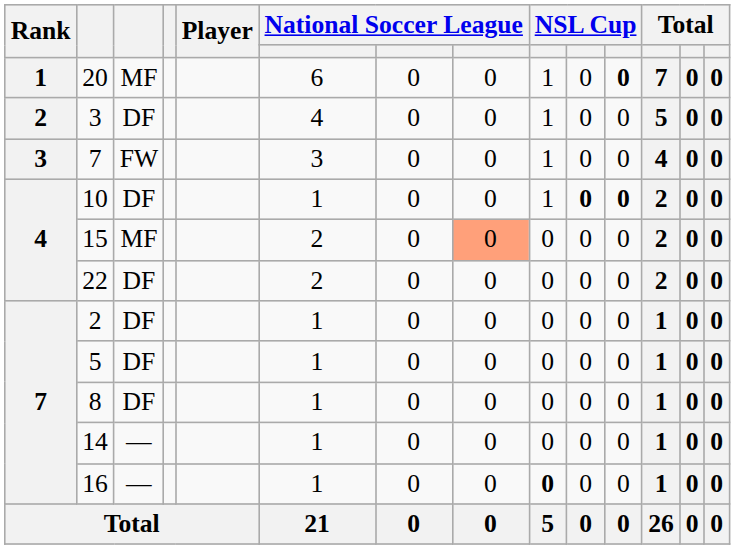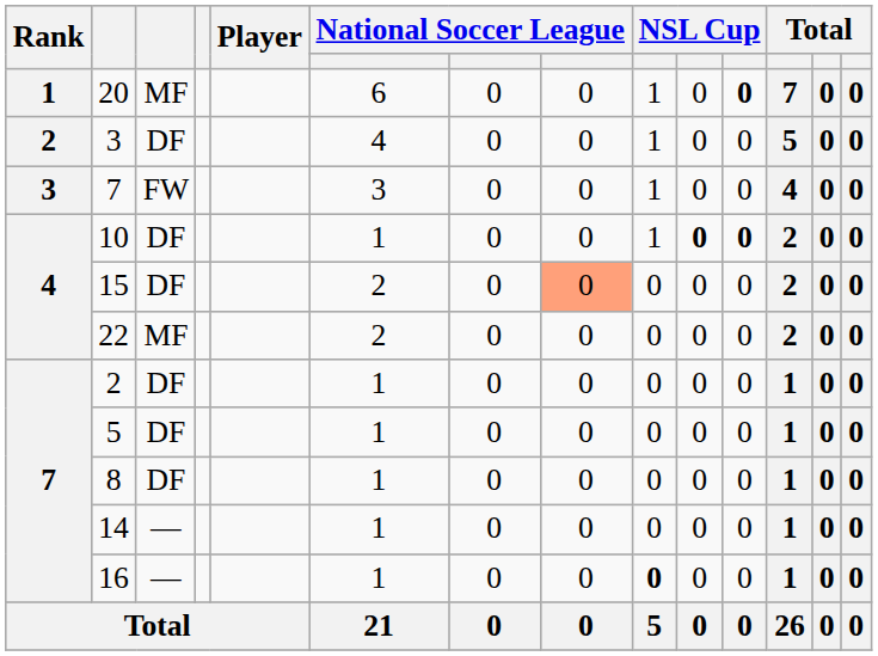 <table class="wikitable sortable" style="text-align:center">
 <tr>
 <th rowspan="2">Rank</th>
 <th rowspan="2"></th>
 <th rowspan="2"></th>
 <th rowspan="2"></th>
 <th rowspan="2">Player</th>
 <th colspan="3"><a href='#'>National Soccer League</a></th>
 <th colspan="3"><a href='#'>NSL Cup</a></th>
 <th colspan="3">Total</th>
 </tr>
 <tr>
 <th></th>
 <th></th>
 <th></th>
 <th></th>
 <th></th>
 <th></th>
 <th></th>
 <th></th>
 <th></th>
 </tr>
 <tr>
 <th>1</th>
 <td>20</td>
 <td>MF</td>
 <td></td>
 <td align="left"><br></td>
 <td>6</td>
 <td>0</td>
 <td>0<br></td>
 <td>1</td>
 <td>0</td>
 <td><strong>0<br></strong></td>
 <th>7</th>
 <th>0</th>
 <th>0</th>
 </tr>
 <tr>
 <th>2</th>
 <td>3</td>
 <td>DF</td>
 <td></td>
 <td align="left"><br></td>
 <td>4</td>
 <td>0</td>
 <td>0<br></td>
 <td>1</td>
 <td>0</td>
 <td>0<br></td>
 <th>5</th>
 <th>0</th>
 <th>0</th>
 </tr>
 <tr>
 <th>3</th>
 <td>7</td>
 <td>FW</td>
 <td></td>
 <td align="left"><br></td>
 <td>3</td>
 <td>0</td>
 <td>0<br></td>
 <td>1</td>
 <td>0</td>
 <td>0<br></td>
 <th>4</th>
 <th>0</th>
 <th>0</th>
 </tr>
 <tr>
 <th rowspan="3">4</th>
 <td>10</td>
 <td>DF</td>
 <td></td>
 <td align="left"><br></td>
 <td>1</td>
 <td>0</td>
 <td>0<br></td>
 <td>1</td>
 <td><strong>0</strong></td>
 <td><strong>0<br></strong></td>
 <th>2</th>
 <th>0</th>
 <th>0</th>
 </tr>
 <tr>
 <td>15</td>
-<td>MF</td>
+<td>DF</td>
 <td></td>
 <td align="left"><br></td>
 <td>2</td>
 <td>0</td>
 <td style="background: lightsalmon;">0<br></td>
 <td>0</td>
 <td>0</td>
 <td>0<br></td>
 <th>2</th>
 <th>0</th>
 <th>0</th>
 </tr>
 <tr>
 <td>22</td>
-<td>DF</td>
+<td>MF</td>
 <td></td>
 <td align="left"><br></td>
 <td>2</td>
 <td>0</td>
 <td>0<br></td>
 <td>0</td>
 <td>0</td>
 <td>0<br></td>
 <th>2</th>
 <th>0</th>
 <th>0</th>
 </tr>
 <tr>
 <th rowspan="5">7</th>
 <td>2</td>
 <td>DF</td>
 <td></td>
 <td align="left"><br></td>
 <td>1</td>
 <td>0</td>
 <td>0<br></td>
 <td>0</td>
 <td>0</td>
 <td>0<br></td>
 <th>1</th>
 <th>0</th>
 <th>0</th>
 </tr>
 <tr>
 <td>5</td>
 <td>DF</td>
 <td></td>
 <td align="left"><br></td>
 <td>1</td>
 <td>0</td>
 <td>0<br></td>
 <td>0</td>
 <td>0</td>
 <td>0<br></td>
 <th>1</th>
 <th>0</th>
 <th>0</th>
 </tr>
 <tr>
 <td>8</td>
 <td>DF</td>
 <td></td>
 <td align="left"><br></td>
 <td>1</td>
 <td>0</td>
 <td>0<br></td>
 <td>0</td>
 <td>0</td>
 <td>0<br></td>
 <th>1</th>
 <th>0</th>
 <th>0</th>
 </tr>
 <tr>
 <td>14</td>
 <td>—</td>
 <td></td>
 <td align="left"><br></td>
 <td>1</td>
 <td>0</td>
 <td>0<br></td>
 <td>0</td>
 <td>0</td>
 <td>0<br></td>
 <th>1</th>
 <th>0</th>
 <th>0</th>
 </tr>
 <tr>
 <td>16</td>
 <td>—</td>
 <td></td>
 <td align="left"><br></td>
 <td>1</td>
 <td>0</td>
 <td>0<br></td>
 <td><strong>0</strong></td>
 <td>0</td>
 <td>0<br></td>
 <th>1</th>
 <th>0</th>
 <th>0</th>
 </tr>
 <tr>
 <th colspan="5">Total<br></th>
 <th>21</th>
 <th>0</th>
 <th>0<br></th>
 <th>5</th>
 <th>0</th>
 <th>0<br></th>
 <th>26</th>
 <th>0</th>
 <th>0</th>
 </tr>
 </table>
